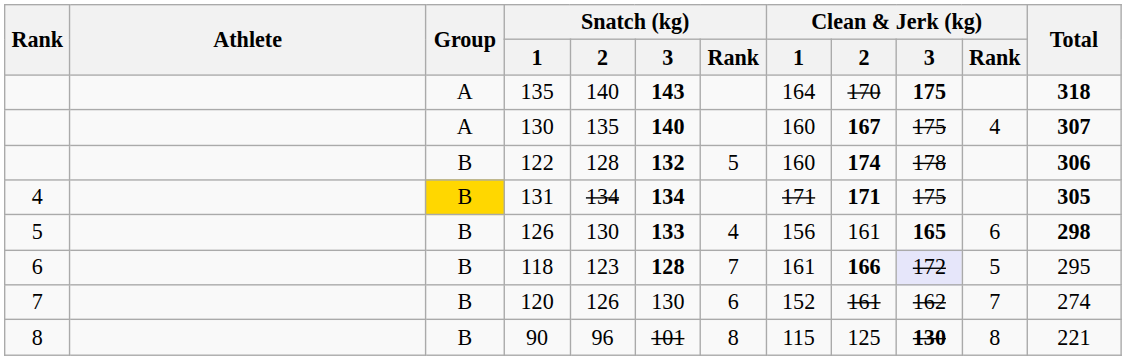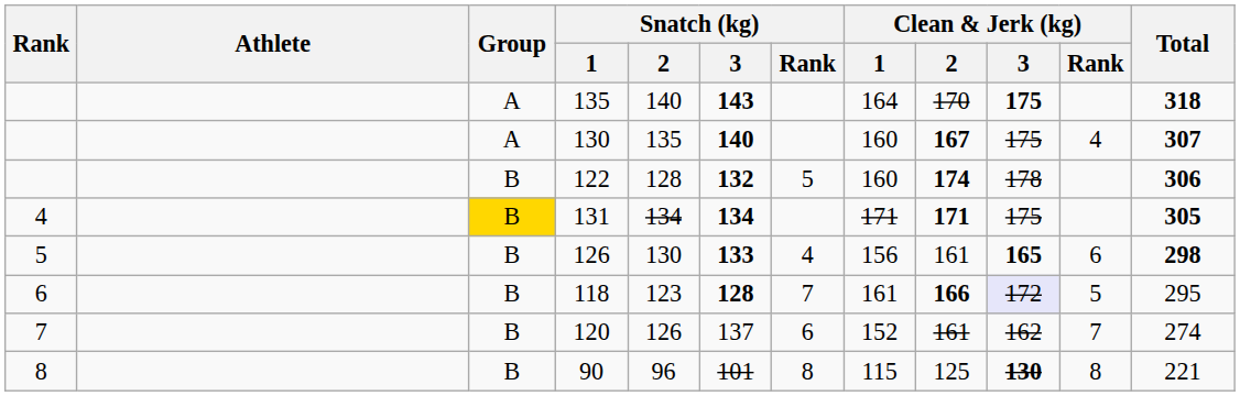 <table class = "wikitable" style="text-align:center;">
 <tr>
 <th rowspan=2 width=40>Rank</th>
 <th rowspan=2 width=250>Athlete</th>
 <th rowspan=2 width=50>Group</th>
 <th colspan=4>Snatch (kg)</th>
 <th colspan=4>Clean & Jerk (kg)</th>
 <th rowspan=2 width=60>Total</th>
 </tr>
 <tr>
 <th width=40>1</th>
 <th width=40>2</th>
 <th width=40>3</th>
 <th width=40>Rank</th>
 <th width=40>1</th>
 <th width=40>2</th>
 <th width=40>3</th>
 <th width=40>Rank</th>
 </tr>
 <tr>
 <td></td>
 <td align=left></td>
 <td>A</td>
 <td>135</td>
 <td>140</td>
 <td><strong>143</strong></td>
 <td></td>
 <td>164</td>
 <td><s>170</s></td>
 <td><strong>175</strong></td>
 <td></td>
 <td><strong>318</strong></td>
 </tr>
 <tr>
 <td></td>
 <td align=left></td>
 <td>A</td>
 <td>130</td>
 <td>135</td>
 <td><strong>140</strong></td>
 <td></td>
 <td>160</td>
 <td><strong>167</strong></td>
 <td><s>175</s></td>
 <td>4</td>
 <td><strong>307</strong></td>
 </tr>
 <tr>
 <td></td>
 <td align=left></td>
 <td>B</td>
 <td>122</td>
 <td>128</td>
 <td><strong>132</strong></td>
 <td>5</td>
 <td>160</td>
 <td><strong>174</strong></td>
 <td><s>178</s></td>
 <td></td>
 <td><strong>306</strong></td>
 </tr>
 <tr>
 <td>4</td>
 <td align=left></td>
 <td style="background: gold;">B</td>
 <td>131</td>
 <td><s>134</s></td>
 <td><strong>134</strong></td>
 <td></td>
 <td><s>171</s></td>
 <td><strong>171</strong></td>
 <td><s>175</s></td>
 <td></td>
 <td><strong>305</strong></td>
 </tr>
 <tr>
 <td>5</td>
 <td align=left></td>
 <td>B</td>
 <td>126</td>
 <td>130</td>
 <td><strong>133</strong></td>
 <td>4</td>
 <td>156</td>
 <td>161</td>
 <td><strong>165</strong></td>
 <td>6</td>
 <td><strong>298</strong></td>
 </tr>
 <tr>
 <td>6</td>
 <td align=left></td>
 <td>B</td>
 <td>118</td>
 <td>123</td>
 <td><strong>128</strong></td>
 <td>7</td>
 <td>161</td>
 <td><strong>166<em></td>
 <td style="background: lavender;"><s>172</s></td>
 <td>5</td>
 <td></strong>295<strong></td>
 </tr>
 <tr>
 <td>7</td>
 <td align=left></td>
 <td>B</td>
 <td>120</td>
 <td>126</td>
-<td></strong>130<strong></td>
+<td></strong>137<strong></td>
 <td>6</td>
 <td></strong>152<strong></td>
 <td><s>161</s></td>
 <td><s>162</s></td>
 <td>7</td>
 <td></strong>274<strong></td>
 </tr>
 <tr>
 <td>8</td>
 <td align=left></td>
 <td>B</td>
 <td>90</td>
 <td></strong>96<strong></td>
 <td><s>101</s></td>
 <td>8</td>
 <td>115</td>
 <td></strong>125<strong></td>
 <td><strong><s>130</s></strong></td>
 <td>8</td>
 <td></strong>221<strong></td>
 </tr>
 </table>
